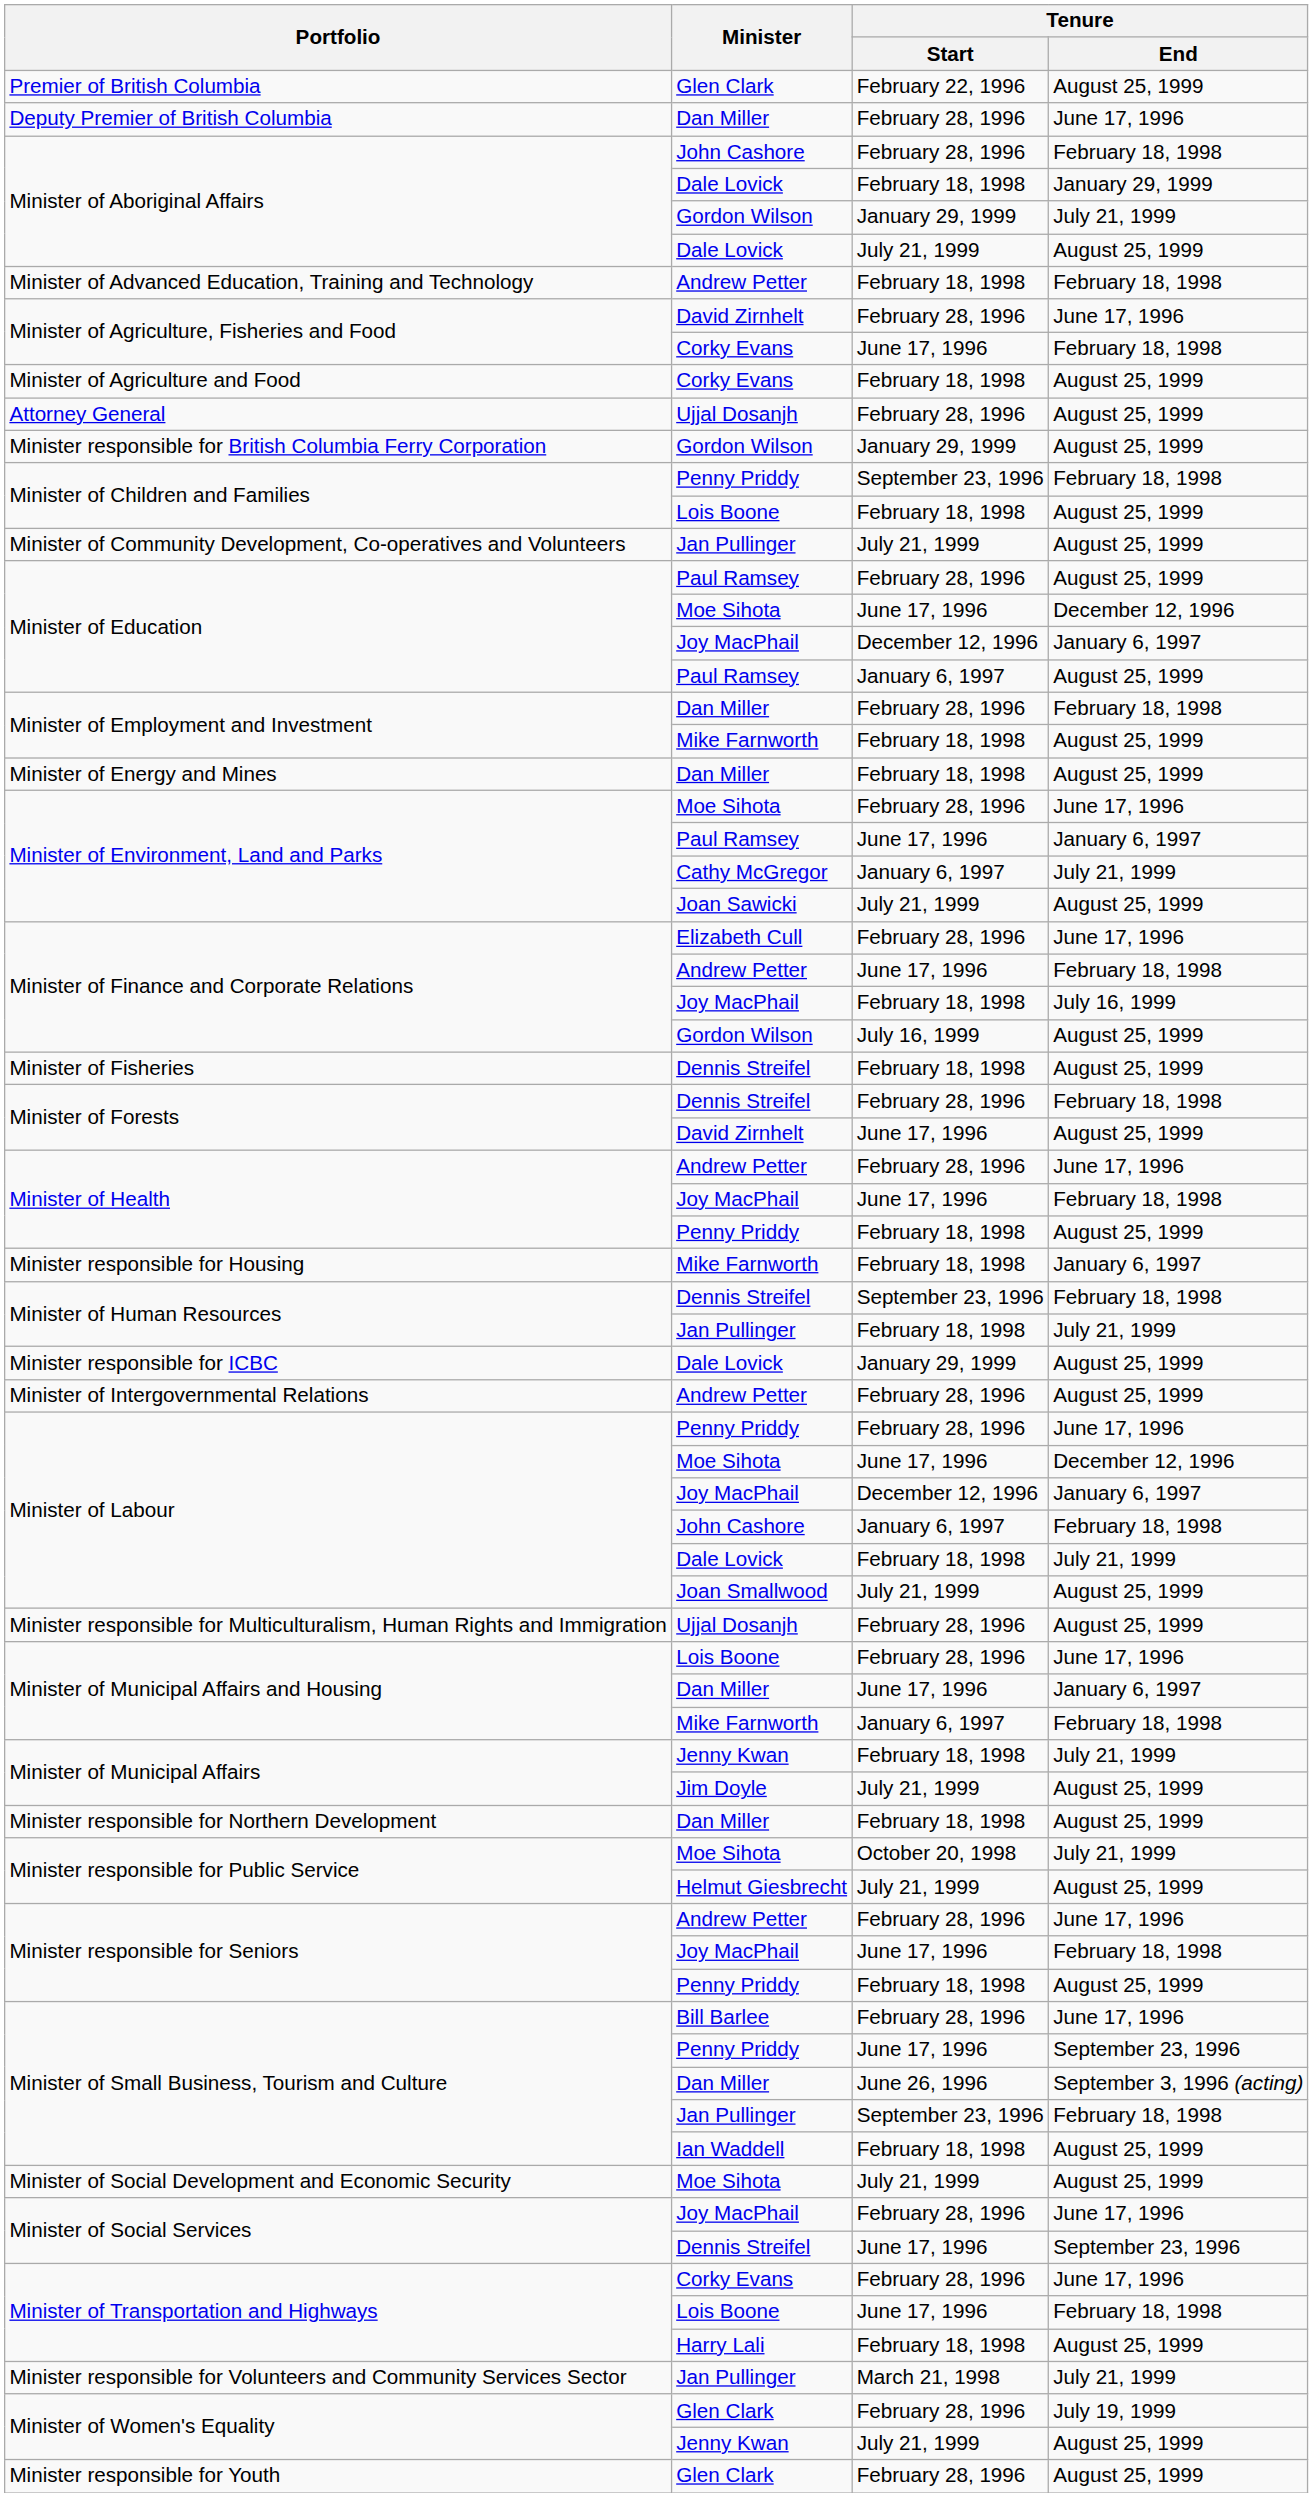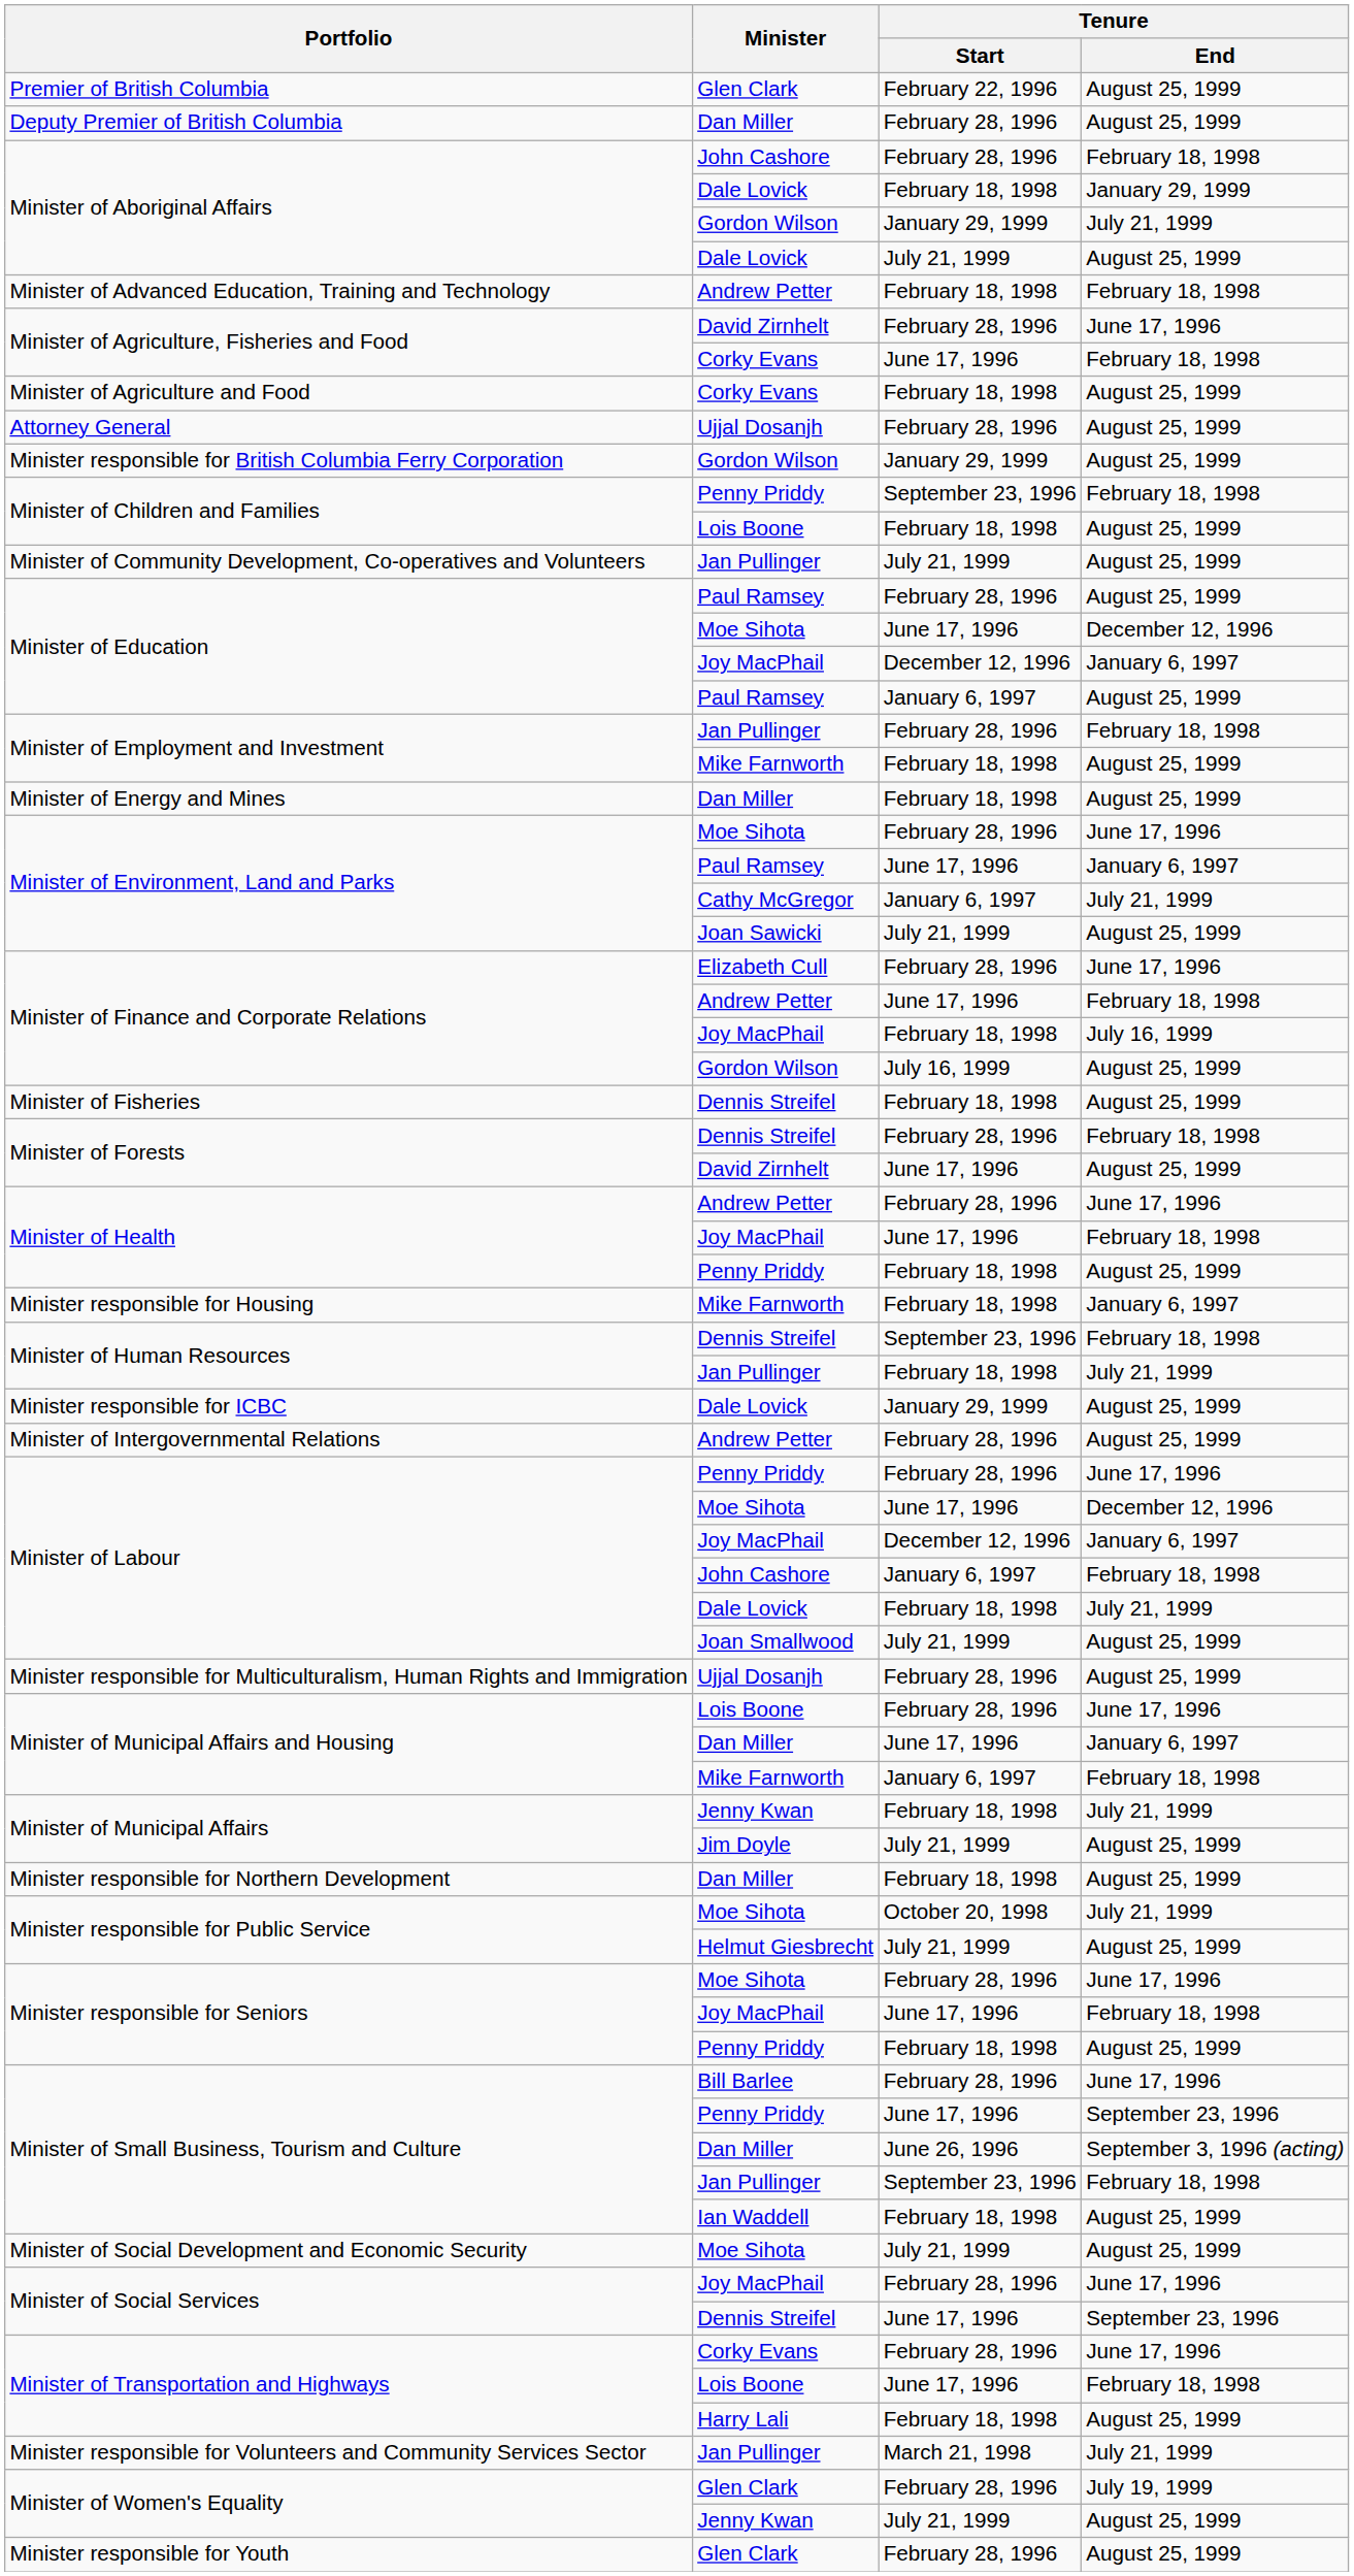 <table class="wikitable">
 <tr>
 <th colspan="1" rowspan="2">Portfolio</th>
 <th rowspan="2">Minister</th>
 <th colspan="2">Tenure</th>
 </tr>
 <tr>
 <th>Start</th>
 <th>End</th>
 </tr>
 <tr>
 <td><a href='#'>Premier of British Columbia</a></td>
 <td><a href='#'>Glen Clark</a></td>
 <td>February 22, 1996</td>
 <td>August 25, 1999</td>
 </tr>
 <tr>
 <td><a href='#'>Deputy Premier of British Columbia</a></td>
 <td><a href='#'>Dan Miller</a></td>
 <td>February 28, 1996</td>
-<td>June 17, 1996</td>
+<td>August 25, 1999</td>
 </tr>
 <tr>
 <td rowspan="4">Minister of Aboriginal Affairs</td>
 <td><a href='#'>John Cashore</a></td>
 <td>February 28, 1996</td>
 <td>February 18, 1998</td>
 </tr>
 <tr>
 <td><a href='#'>Dale Lovick</a></td>
 <td>February 18, 1998</td>
 <td>January 29, 1999</td>
 </tr>
 <tr>
 <td><a href='#'>Gordon Wilson</a></td>
 <td>January 29, 1999</td>
 <td>July 21, 1999</td>
 </tr>
 <tr>
 <td><a href='#'>Dale Lovick</a></td>
 <td>July 21, 1999</td>
 <td>August 25, 1999</td>
 </tr>
 <tr>
 <td>Minister of Advanced Education, Training and Technology</td>
 <td><a href='#'>Andrew Petter</a></td>
 <td>February 18, 1998</td>
 <td>February 18, 1998</td>
 </tr>
 <tr>
 <td rowspan="2">Minister of Agriculture, Fisheries and Food</td>
 <td><a href='#'>David Zirnhelt</a></td>
 <td>February 28, 1996</td>
 <td>June 17, 1996</td>
 </tr>
 <tr>
 <td><a href='#'>Corky Evans</a></td>
 <td>June 17, 1996</td>
 <td>February 18, 1998</td>
 </tr>
 <tr>
 <td>Minister of Agriculture and Food</td>
 <td><a href='#'>Corky Evans</a></td>
 <td>February 18, 1998</td>
 <td>August 25, 1999</td>
 </tr>
 <tr>
 <td><a href='#'>Attorney General</a></td>
 <td><a href='#'>Ujjal Dosanjh</a></td>
 <td>February 28, 1996</td>
 <td>August 25, 1999</td>
 </tr>
 <tr>
 <td>Minister responsible for <a href='#'>British Columbia Ferry Corporation</a></td>
 <td><a href='#'>Gordon Wilson</a></td>
 <td>January 29, 1999</td>
 <td>August 25, 1999</td>
 </tr>
 <tr>
 <td rowspan="2">Minister of Children and Families</td>
 <td><a href='#'>Penny Priddy</a></td>
 <td>September 23, 1996</td>
 <td>February 18, 1998</td>
 </tr>
 <tr>
 <td><a href='#'>Lois Boone</a></td>
 <td>February 18, 1998</td>
 <td>August 25, 1999</td>
 </tr>
 <tr>
 <td>Minister of Community Development, Co-operatives and Volunteers</td>
 <td><a href='#'>Jan Pullinger</a></td>
 <td>July 21, 1999</td>
 <td>August 25, 1999</td>
 </tr>
 <tr>
 <td rowspan="4">Minister of Education</td>
 <td><a href='#'>Paul Ramsey</a></td>
 <td>February 28, 1996</td>
 <td>August 25, 1999</td>
 </tr>
 <tr>
 <td><a href='#'>Moe Sihota</a></td>
 <td>June 17, 1996</td>
 <td>December 12, 1996</td>
 </tr>
 <tr>
 <td><a href='#'>Joy MacPhail</a></td>
 <td>December 12, 1996</td>
 <td>January 6, 1997</td>
 </tr>
 <tr>
 <td><a href='#'>Paul Ramsey</a></td>
 <td>January 6, 1997</td>
 <td>August 25, 1999</td>
 </tr>
 <tr>
 <td rowspan="2">Minister of Employment and Investment</td>
-<td><a href='#'>Dan Miller</a></td>
+<td><a href='#'>Jan Pullinger</a></td>
 <td>February 28, 1996</td>
 <td>February 18, 1998</td>
 </tr>
 <tr>
 <td><a href='#'>Mike Farnworth</a></td>
 <td>February 18, 1998</td>
 <td>August 25, 1999</td>
 </tr>
 <tr>
 <td>Minister of Energy and Mines</td>
 <td><a href='#'>Dan Miller</a></td>
 <td>February 18, 1998</td>
 <td>August 25, 1999</td>
 </tr>
 <tr>
 <td rowspan="4"><a href='#'>Minister of Environment, Land and Parks</a></td>
 <td><a href='#'>Moe Sihota</a></td>
 <td>February 28, 1996</td>
 <td>June 17, 1996</td>
 </tr>
 <tr>
 <td><a href='#'>Paul Ramsey</a></td>
 <td>June 17, 1996</td>
 <td>January 6, 1997</td>
 </tr>
 <tr>
 <td><a href='#'>Cathy McGregor</a></td>
 <td>January 6, 1997</td>
 <td>July 21, 1999</td>
 </tr>
 <tr>
 <td><a href='#'>Joan Sawicki</a></td>
 <td>July 21, 1999</td>
 <td>August 25, 1999</td>
 </tr>
 <tr>
 <td rowspan="4">Minister of Finance and Corporate Relations</td>
 <td><a href='#'>Elizabeth Cull</a></td>
 <td>February 28, 1996</td>
 <td>June 17, 1996</td>
 </tr>
 <tr>
 <td><a href='#'>Andrew Petter</a></td>
 <td>June 17, 1996</td>
 <td>February 18, 1998</td>
 </tr>
 <tr>
 <td><a href='#'>Joy MacPhail</a></td>
 <td>February 18, 1998</td>
 <td>July 16, 1999</td>
 </tr>
 <tr>
 <td><a href='#'>Gordon Wilson</a></td>
 <td>July 16, 1999</td>
 <td>August 25, 1999</td>
 </tr>
 <tr>
 <td>Minister of Fisheries</td>
 <td><a href='#'>Dennis Streifel</a></td>
 <td>February 18, 1998</td>
 <td>August 25, 1999</td>
 </tr>
 <tr>
 <td rowspan="2">Minister of Forests</td>
 <td><a href='#'>Dennis Streifel</a></td>
 <td>February 28, 1996</td>
 <td>February 18, 1998</td>
 </tr>
 <tr>
 <td><a href='#'>David Zirnhelt</a></td>
 <td>June 17, 1996</td>
 <td>August 25, 1999</td>
 </tr>
 <tr>
 <td rowspan="3"><a href='#'>Minister of Health</a></td>
 <td><a href='#'>Andrew Petter</a></td>
 <td>February 28, 1996</td>
 <td>June 17, 1996</td>
 </tr>
 <tr>
 <td><a href='#'>Joy MacPhail</a></td>
 <td>June 17, 1996</td>
 <td>February 18, 1998</td>
 </tr>
 <tr>
 <td><a href='#'>Penny Priddy</a></td>
 <td>February 18, 1998</td>
 <td>August 25, 1999</td>
 </tr>
 <tr>
 <td>Minister responsible for Housing</td>
 <td><a href='#'>Mike Farnworth</a></td>
 <td>February 18, 1998</td>
 <td>January 6, 1997</td>
 </tr>
 <tr>
 <td rowspan="2">Minister of Human Resources</td>
 <td><a href='#'>Dennis Streifel</a></td>
 <td>September 23, 1996</td>
 <td>February 18, 1998</td>
 </tr>
 <tr>
 <td><a href='#'>Jan Pullinger</a></td>
 <td>February 18, 1998</td>
 <td>July 21, 1999</td>
 </tr>
 <tr>
 <td>Minister responsible for <a href='#'>ICBC</a></td>
 <td><a href='#'>Dale Lovick</a></td>
 <td>January 29, 1999</td>
 <td>August 25, 1999</td>
 </tr>
 <tr>
 <td>Minister of Intergovernmental Relations</td>
 <td><a href='#'>Andrew Petter</a></td>
 <td>February 28, 1996</td>
 <td>August 25, 1999</td>
 </tr>
 <tr>
 <td rowspan="6">Minister of Labour</td>
 <td><a href='#'>Penny Priddy</a></td>
 <td>February 28, 1996</td>
 <td>June 17, 1996</td>
 </tr>
 <tr>
 <td><a href='#'>Moe Sihota</a></td>
 <td>June 17, 1996</td>
 <td>December 12, 1996</td>
 </tr>
 <tr>
 <td><a href='#'>Joy MacPhail</a></td>
 <td>December 12, 1996</td>
 <td>January 6, 1997</td>
 </tr>
 <tr>
 <td><a href='#'>John Cashore</a></td>
 <td>January 6, 1997</td>
 <td>February 18, 1998</td>
 </tr>
 <tr>
 <td><a href='#'>Dale Lovick</a></td>
 <td>February 18, 1998</td>
 <td>July 21, 1999</td>
 </tr>
 <tr>
 <td><a href='#'>Joan Smallwood</a></td>
 <td>July 21, 1999</td>
 <td>August 25, 1999</td>
 </tr>
 <tr>
 <td>Minister responsible for Multiculturalism, Human Rights and Immigration</td>
 <td><a href='#'>Ujjal Dosanjh</a></td>
 <td>February 28, 1996</td>
 <td>August 25, 1999</td>
 </tr>
 <tr>
 <td rowspan="3">Minister of Municipal Affairs and Housing</td>
 <td><a href='#'>Lois Boone</a></td>
 <td>February 28, 1996</td>
 <td>June 17, 1996</td>
 </tr>
 <tr>
 <td><a href='#'>Dan Miller</a></td>
 <td>June 17, 1996</td>
 <td>January 6, 1997</td>
 </tr>
 <tr>
 <td><a href='#'>Mike Farnworth</a></td>
 <td>January 6, 1997</td>
 <td>February 18, 1998</td>
 </tr>
 <tr>
 <td rowspan="2">Minister of Municipal Affairs</td>
 <td><a href='#'>Jenny Kwan</a></td>
 <td>February 18, 1998</td>
 <td>July 21, 1999</td>
 </tr>
 <tr>
 <td><a href='#'>Jim Doyle</a></td>
 <td>July 21, 1999</td>
 <td>August 25, 1999</td>
 </tr>
 <tr>
 <td>Minister responsible for Northern Development</td>
 <td><a href='#'>Dan Miller</a></td>
 <td>February 18, 1998</td>
 <td>August 25, 1999</td>
 </tr>
 <tr>
 <td rowspan="2">Minister responsible for Public Service</td>
 <td><a href='#'>Moe Sihota</a></td>
 <td>October 20, 1998</td>
 <td>July 21, 1999</td>
 </tr>
 <tr>
 <td><a href='#'>Helmut Giesbrecht</a></td>
 <td>July 21, 1999</td>
 <td>August 25, 1999</td>
 </tr>
 <tr>
 <td rowspan="3">Minister responsible for Seniors</td>
-<td><a href='#'>Andrew Petter</a></td>
+<td><a href='#'>Moe Sihota</a></td>
 <td>February 28, 1996</td>
 <td>June 17, 1996</td>
 </tr>
 <tr>
 <td><a href='#'>Joy MacPhail</a></td>
 <td>June 17, 1996</td>
 <td>February 18, 1998</td>
 </tr>
 <tr>
 <td><a href='#'>Penny Priddy</a></td>
 <td>February 18, 1998</td>
 <td>August 25, 1999</td>
 </tr>
 <tr>
 <td rowspan="5">Minister of Small Business, Tourism and Culture</td>
 <td><a href='#'>Bill Barlee</a></td>
 <td>February 28, 1996</td>
 <td>June 17, 1996</td>
 </tr>
 <tr>
 <td><a href='#'>Penny Priddy</a></td>
 <td>June 17, 1996</td>
 <td>September 23, 1996</td>
 </tr>
 <tr>
 <td><a href='#'>Dan Miller</a></td>
 <td>June 26, 1996</td>
 <td>September 3, 1996 <em>(acting)</em></td>
 </tr>
 <tr>
 <td><a href='#'>Jan Pullinger</a></td>
 <td>September 23, 1996</td>
 <td>February 18, 1998</td>
 </tr>
 <tr>
 <td><a href='#'>Ian Waddell</a></td>
 <td>February 18, 1998</td>
 <td>August 25, 1999</td>
 </tr>
 <tr>
 <td>Minister of Social Development and Economic Security</td>
 <td><a href='#'>Moe Sihota</a></td>
 <td>July 21, 1999</td>
 <td>August 25, 1999</td>
 </tr>
 <tr>
 <td rowspan="2">Minister of Social Services</td>
 <td><a href='#'>Joy MacPhail</a></td>
 <td>February 28, 1996</td>
 <td>June 17, 1996</td>
 </tr>
 <tr>
 <td><a href='#'>Dennis Streifel</a></td>
 <td>June 17, 1996</td>
 <td>September 23, 1996</td>
 </tr>
 <tr>
 <td rowspan="3"><a href='#'>Minister of Transportation and Highways</a></td>
 <td><a href='#'>Corky Evans</a></td>
 <td>February 28, 1996</td>
 <td>June 17, 1996</td>
 </tr>
 <tr>
 <td><a href='#'>Lois Boone</a></td>
 <td>June 17, 1996</td>
 <td>February 18, 1998</td>
 </tr>
 <tr>
 <td><a href='#'>Harry Lali</a></td>
 <td>February 18, 1998</td>
 <td>August 25, 1999</td>
 </tr>
 <tr>
 <td>Minister responsible for Volunteers and Community Services Sector</td>
 <td><a href='#'>Jan Pullinger</a></td>
 <td>March 21, 1998</td>
 <td>July 21, 1999</td>
 </tr>
 <tr>
 <td rowspan="2">Minister of Women's Equality</td>
 <td><a href='#'>Glen Clark</a></td>
 <td>February 28, 1996</td>
 <td>July 19, 1999</td>
 </tr>
 <tr>
 <td><a href='#'>Jenny Kwan</a></td>
 <td>July 21, 1999</td>
 <td>August 25, 1999</td>
 </tr>
 <tr>
 <td>Minister responsible for Youth</td>
 <td><a href='#'>Glen Clark</a></td>
 <td>February 28, 1996</td>
 <td>August 25, 1999</td>
 </tr>
 </table>
